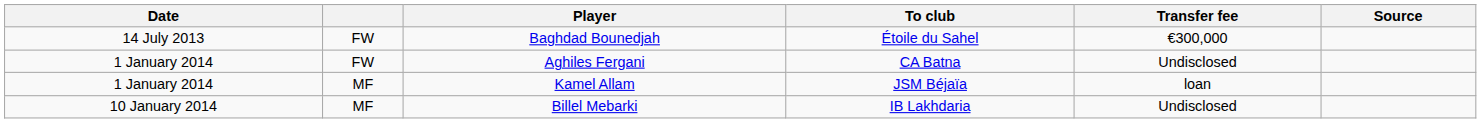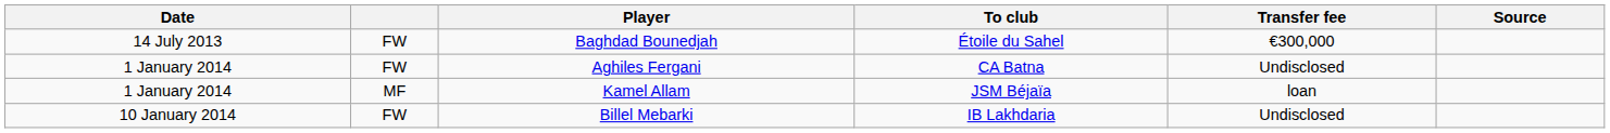 <table class="wikitable sortable" style="width:70%; text-align:center; font-size:85%; text-align:centre;">
 <tr>
 <th>Date</th>
 <th></th>
 <th>Player</th>
 <th>To club</th>
 <th>Transfer fee</th>
 <th>Source</th>
 </tr>
 <tr>
 <td>14 July 2013</td>
 <td>FW</td>
 <td> <a href='#'>Baghdad Bounedjah</a></td>
 <td> <a href='#'>Étoile du Sahel</a></td>
 <td>€300,000</td>
 <td></td>
 </tr>
 <tr>
 <td>1 January 2014</td>
 <td>FW</td>
 <td> <a href='#'>Aghiles Fergani</a></td>
 <td><a href='#'>CA Batna</a></td>
 <td>Undisclosed</td>
 <td></td>
 </tr>
 <tr>
 <td>1 January 2014</td>
 <td>MF</td>
 <td> <a href='#'>Kamel Allam</a></td>
 <td><a href='#'>JSM Béjaïa</a></td>
 <td>loan</td>
 <td></td>
 </tr>
 <tr>
 <td>10 January 2014</td>
-<td>MF</td>
+<td>FW</td>
 <td> <a href='#'>Billel Mebarki</a></td>
 <td><a href='#'>IB Lakhdaria</a></td>
 <td>Undisclosed</td>
 <td></td>
 </tr>
 </table>
